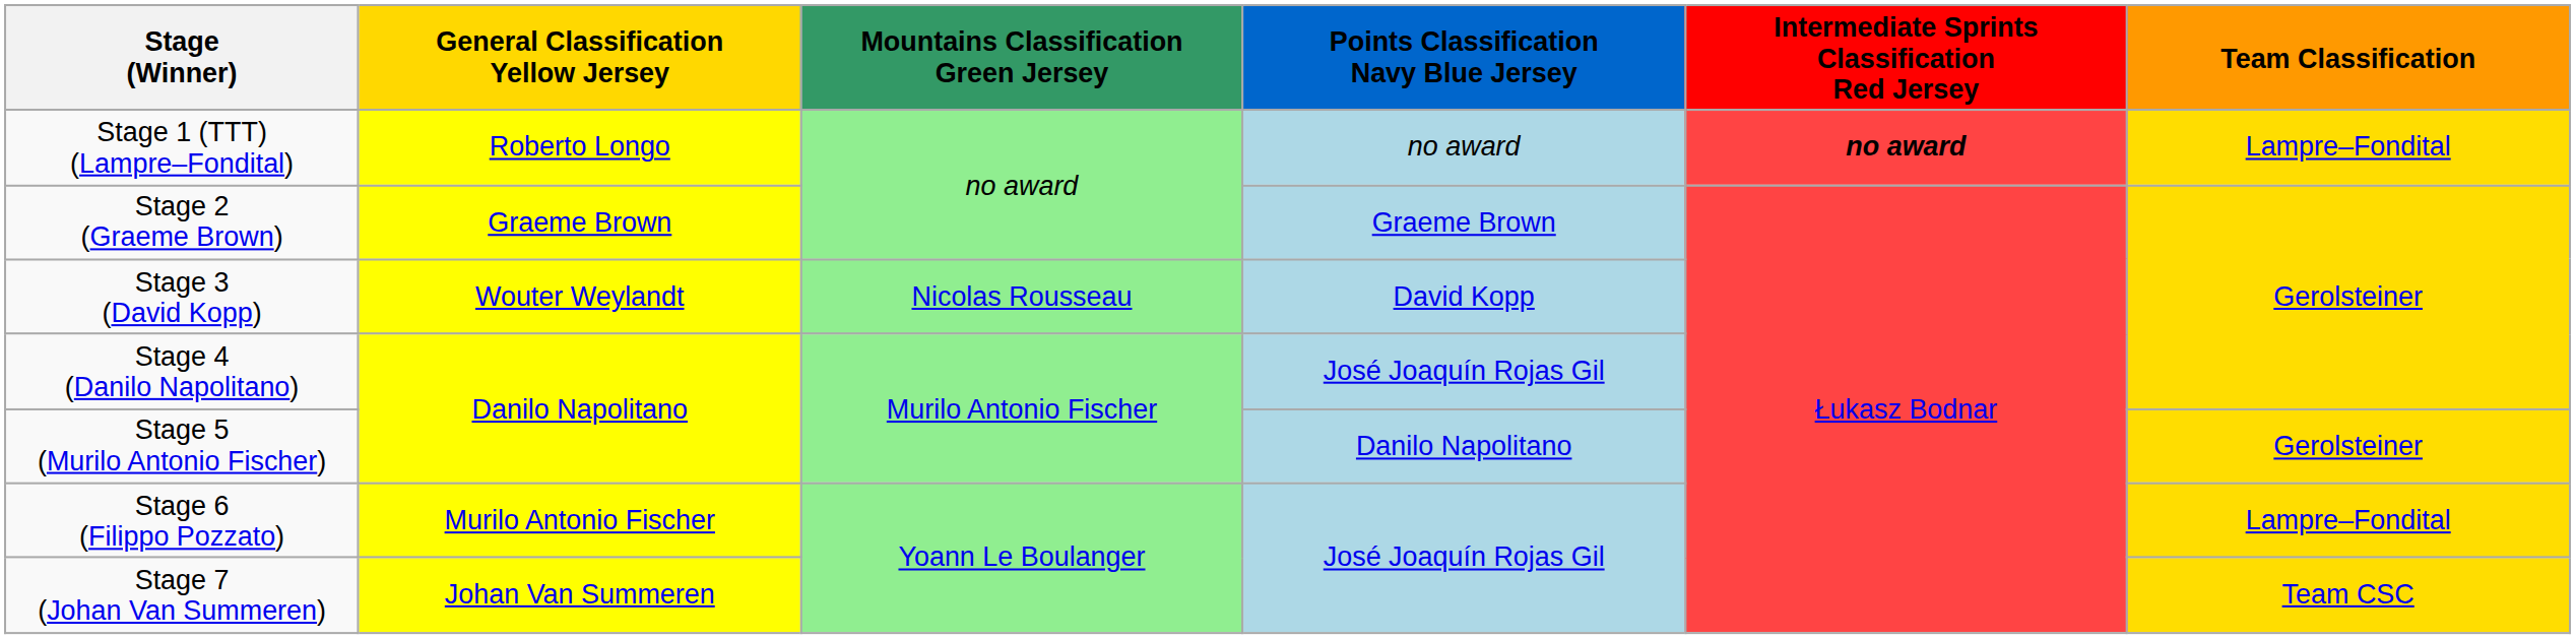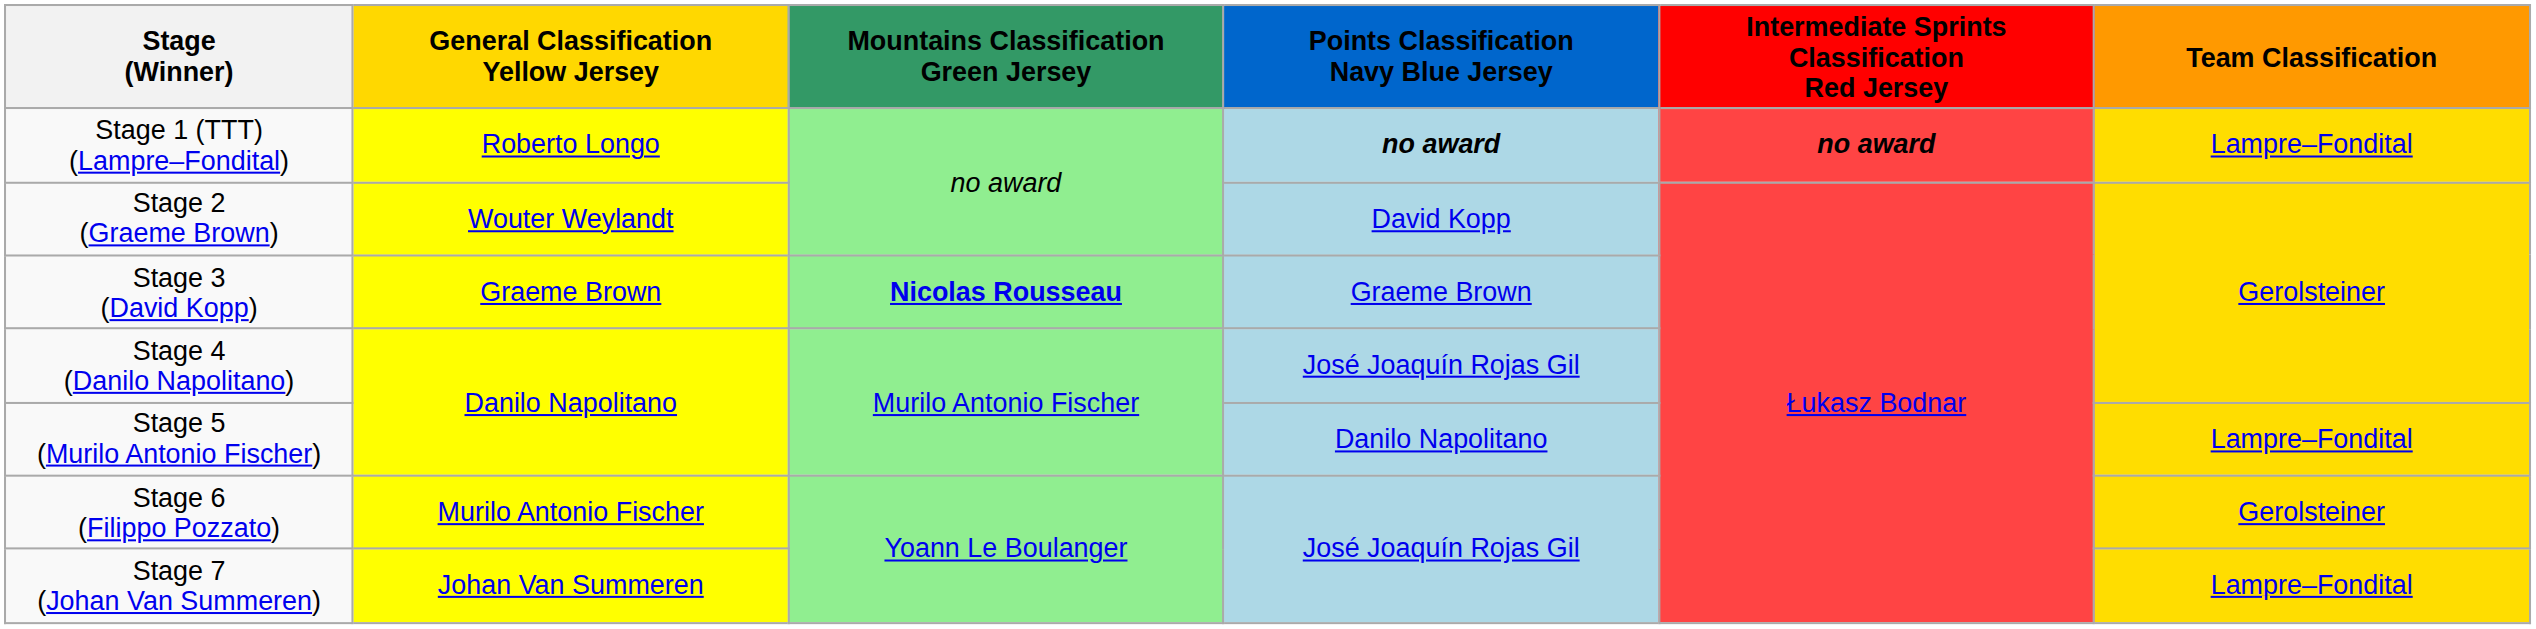 <table class="wikitable" style="text-align: center; font-size:smaller;">
 <tr style="background-color: #efefef;">
 <th width="12%">Stage<br>(Winner)</th>
 <th style="background:#FFD800;" width="15%">General Classification<br>Yellow Jersey</th>
 <th style="background:#339966;" width="15%">Mountains Classification<br>Green Jersey</th>
 <th style="background:#0066CC;" width="15%">Points Classification<br>Navy Blue Jersey</th>
 <th style="background:#FF0000;" width="15%">Intermediate Sprints Classification<br>Red Jersey</th>
 <th style="background:#FF9900;" width="15%">Team Classification</th>
 </tr>
 <tr>
 <td>Stage 1 (TTT)<br>(<a href='#'>Lampre–Fondital</a>)</td>
 <td style="background:yellow;" rowspan="1"><a href='#'>Roberto Longo</a></td>
 <td style="background:lightgreen" rowspan="2"><em>no award</em></td>
-<td style="background:lightblue" rowspan="1"><em>no award</em></td>
+<td style="background:lightblue" rowspan="1"><strong><em>no award</em></strong></td>
 <td style="background:#FF4444;" rowspan="1"><strong><em>no award</em></strong></td>
 <td style="background:#FFDD00;" rowspan="1"><a href='#'>Lampre–Fondital</a></td>
 </tr>
 <tr>
 <td>Stage 2<br>(<a href='#'>Graeme Brown</a>)</td>
-<td style="background:yellow;" rowspan="1"><a href='#'>Graeme Brown</a></td>
-<td style="background:lightblue" rowspan="1"><a href='#'>Graeme Brown</a></td>
+<td style="background:yellow;" rowspan="1"><a href='#'>Wouter Weylandt</a></td>
+<td style="background:lightblue" rowspan="1"><a href='#'>David Kopp</a></td>
 <td style="background:#FF4444;" rowspan="6"><a href='#'>Łukasz Bodnar</a></td>
 <td style="background:#FFDD00;" rowspan="3"><a href='#'>Gerolsteiner</a></td>
 </tr>
 <tr>
 <td>Stage 3<br>(<a href='#'>David Kopp</a>)</td>
-<td style="background:yellow;" rowspan="1"><a href='#'>Wouter Weylandt</a></td>
-<td style="background:lightgreen" rowspan="1"><a href='#'>Nicolas Rousseau</a></td>
-<td style="background:lightblue" rowspan="1"><a href='#'>David Kopp</a></td>
+<td style="background:yellow;" rowspan="1"><a href='#'>Graeme Brown</a></td>
+<td style="background:lightgreen" rowspan="1"><strong><a href='#'>Nicolas Rousseau</a></strong></td>
+<td style="background:lightblue" rowspan="1"><a href='#'>Graeme Brown</a></td>
 </tr>
 <tr>
 <td>Stage 4<br>(<a href='#'>Danilo Napolitano</a>)</td>
 <td style="background:yellow;" rowspan="2"><a href='#'>Danilo Napolitano</a></td>
 <td style="background:lightgreen" rowspan="2"><a href='#'>Murilo Antonio Fischer</a></td>
 <td style="background:lightblue" rowspan="1"><a href='#'>José Joaquín Rojas Gil</a></td>
 </tr>
 <tr>
 <td>Stage 5<br>(<a href='#'>Murilo Antonio Fischer</a>)</td>
 <td style="background:lightblue" rowspan="1"><a href='#'>Danilo Napolitano</a></td>
-<td style="background:#FFDD00;" rowspan="1"><a href='#'>Gerolsteiner</a></td>
+<td style="background:#FFDD00;" rowspan="1"><a href='#'>Lampre–Fondital</a></td>
 </tr>
 <tr>
 <td>Stage 6<br>(<a href='#'>Filippo Pozzato</a>)</td>
 <td style="background:yellow" rowspan="1"><a href='#'>Murilo Antonio Fischer</a></td>
 <td style="background:lightgreen" rowspan="2"><a href='#'>Yoann Le Boulanger</a></td>
 <td style="background:lightblue" rowspan="2"><a href='#'>José Joaquín Rojas Gil</a></td>
-<td style="background:#FFDD00;" rowspan="1"><a href='#'>Lampre–Fondital</a></td>
+<td style="background:#FFDD00;" rowspan="1"><a href='#'>Gerolsteiner</a></td>
 </tr>
 <tr>
 <td>Stage 7<br>(<a href='#'>Johan Van Summeren</a>)</td>
 <td style="background:yellow" rowspan="1"><a href='#'>Johan Van Summeren</a></td>
-<td style="background:#FFDD00;" rowspan="1"><a href='#'>Team CSC</a></td>
+<td style="background:#FFDD00;" rowspan="1"><a href='#'>Lampre–Fondital</a></td>
 </tr>
 </table>
